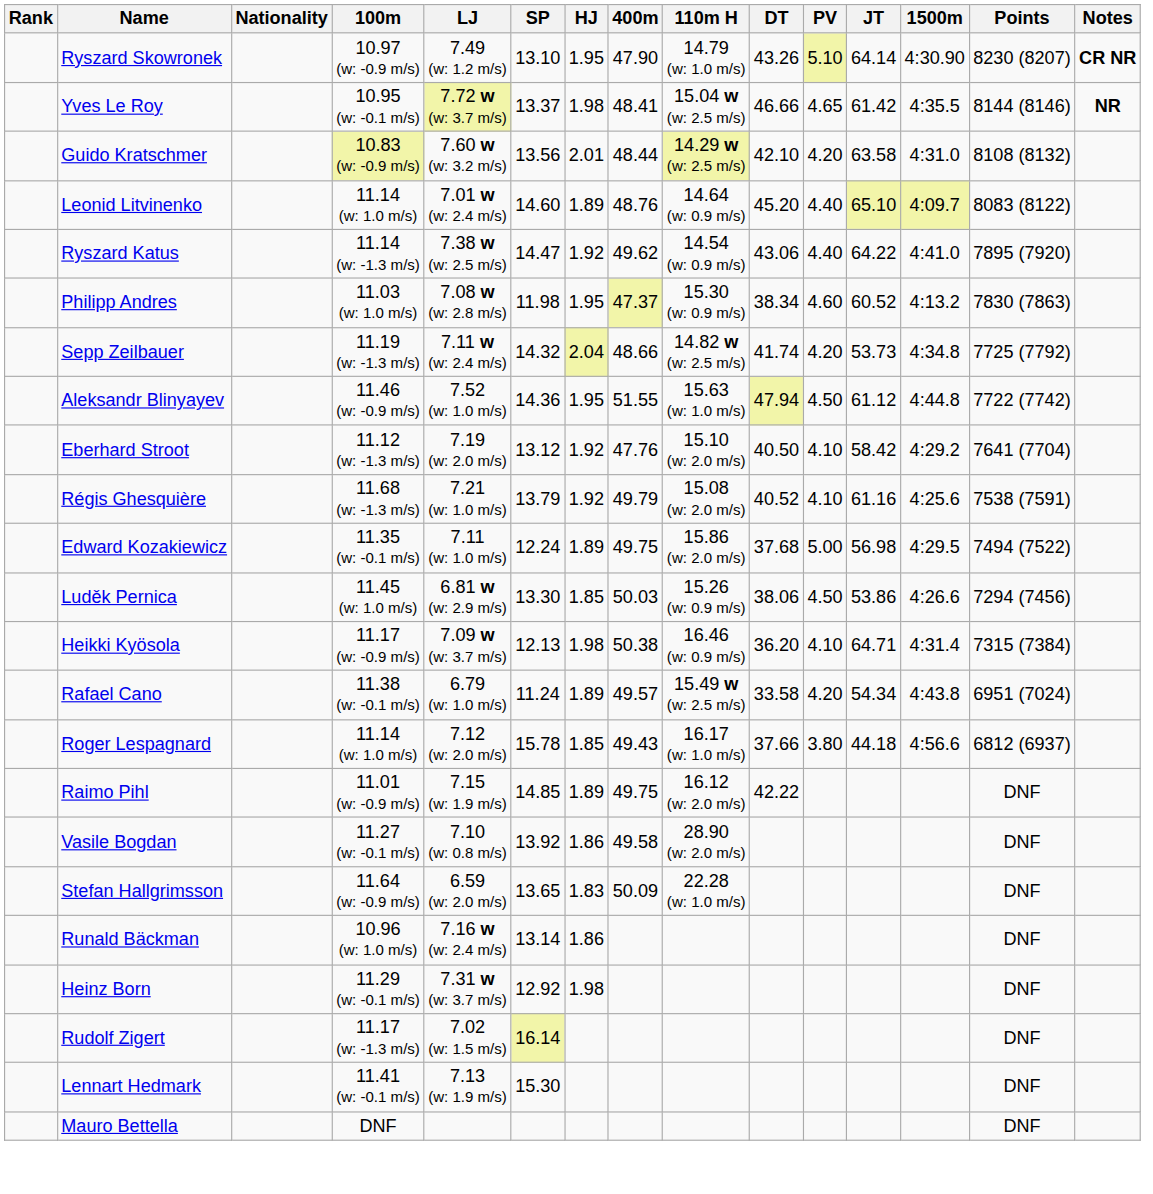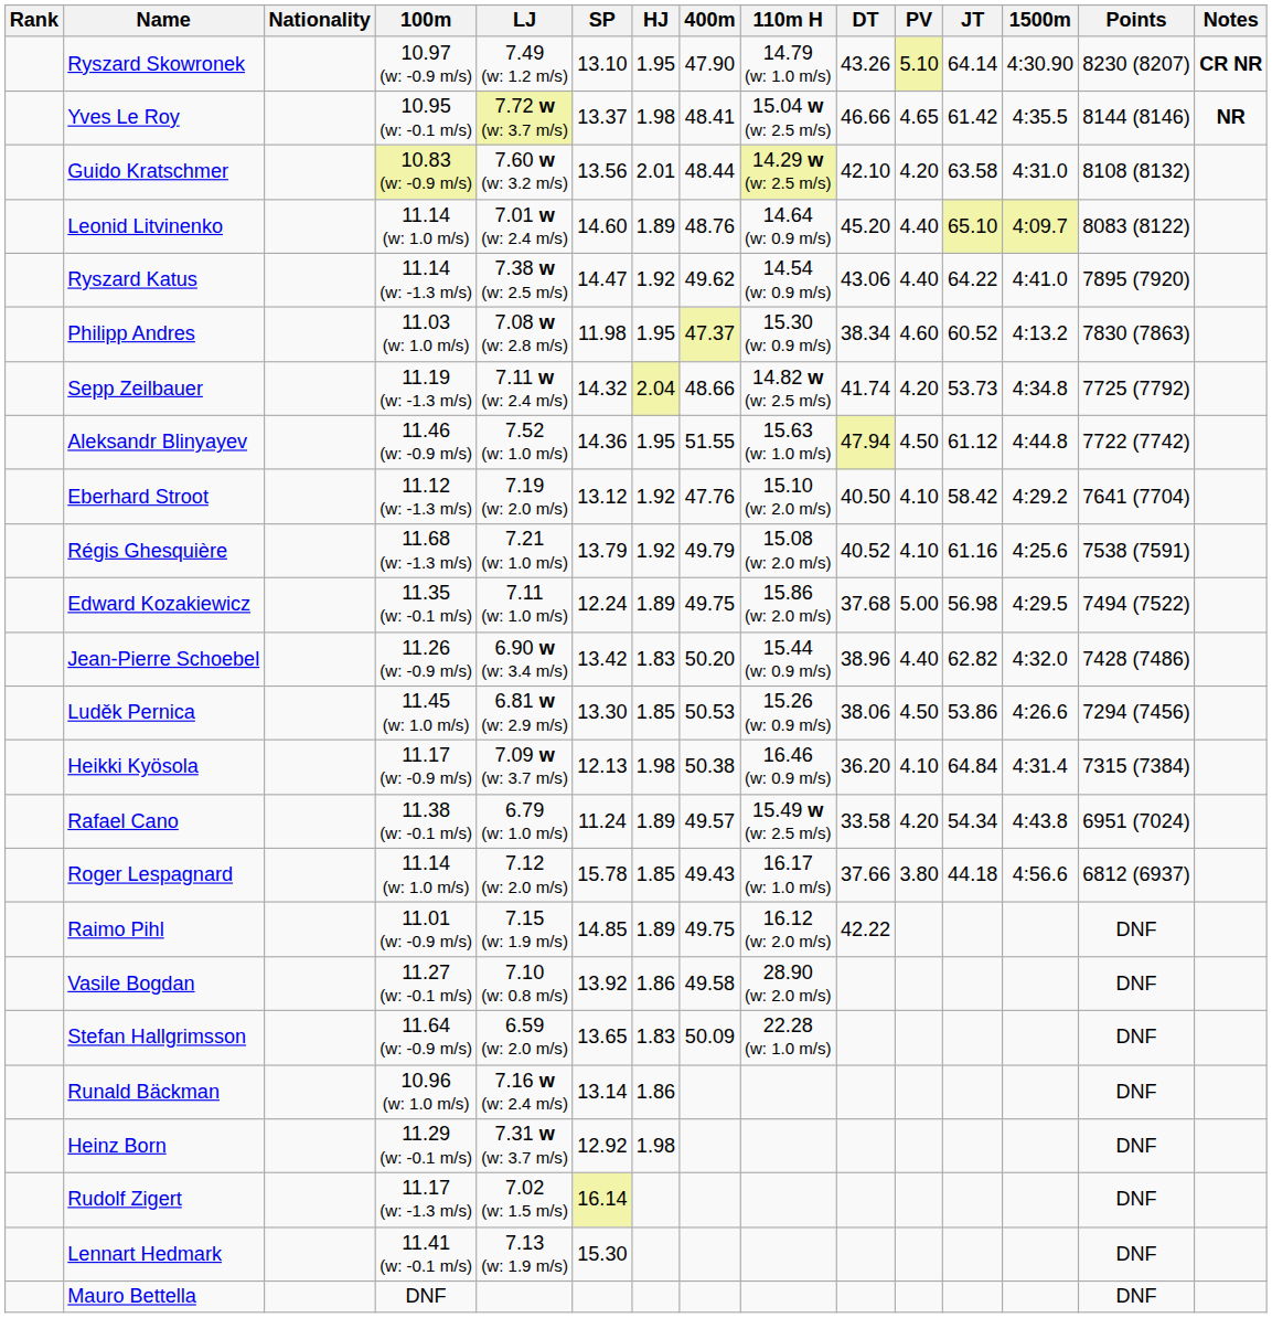 <table class="wikitable sortable" style="text-align:center">
 <tr>
 <th>Rank</th>
 <th>Name</th>
 <th>Nationality</th>
 <th>100m</th>
 <th>LJ</th>
 <th>SP</th>
 <th>HJ</th>
 <th>400m</th>
 <th>110m H</th>
 <th>DT</th>
 <th>PV</th>
 <th>JT</th>
 <th>1500m</th>
 <th>Points</th>
 <th class="unsortable">Notes</th>
 </tr>
 <tr>
 <td></td>
 <td align=left><a href='#'>Ryszard Skowronek</a></td>
 <td align=left></td>
 <td>10.97<br><small>(w: -0.9 m/s)</small></td>
 <td>7.49<br><small>(w: 1.2 m/s)</small></td>
 <td>13.10</td>
 <td>1.95</td>
 <td>47.90</td>
 <td>14.79<br><small>(w: 1.0 m/s)</small></td>
 <td>43.26</td>
 <td bgcolor=#F2F5A9>5.10</td>
 <td>64.14</td>
 <td>4:30.90</td>
 <td>8230 (8207)</td>
 <td><strong>CR NR</strong></td>
 </tr>
 <tr>
 <td></td>
 <td align=left><a href='#'>Yves Le Roy</a></td>
 <td align=left></td>
 <td>10.95<br><small>(w: -0.1 m/s)</small></td>
 <td bgcolor=#F2F5A9>7.72 <strong>w</strong><br><small>(w: 3.7 m/s)</small></td>
 <td>13.37</td>
 <td>1.98</td>
 <td>48.41</td>
 <td>15.04 <strong>w</strong><br><small>(w: 2.5 m/s)</small></td>
 <td>46.66</td>
 <td>4.65</td>
 <td>61.42</td>
 <td>4:35.5</td>
 <td>8144 (8146)</td>
 <td><strong>NR</strong></td>
 </tr>
 <tr>
 <td></td>
 <td align=left><a href='#'>Guido Kratschmer</a></td>
 <td align=left></td>
 <td bgcolor=#F2F5A9>10.83<br><small>(w: -0.9 m/s)</small></td>
 <td>7.60 <strong>w</strong><br><small>(w: 3.2 m/s)</small></td>
 <td>13.56</td>
 <td>2.01</td>
 <td>48.44</td>
 <td bgcolor=#F2F5A9>14.29 <strong>w</strong><br><small>(w: 2.5 m/s)</small></td>
 <td>42.10</td>
 <td>4.20</td>
 <td>63.58</td>
 <td>4:31.0</td>
 <td>8108 (8132)</td>
 <td></td>
 </tr>
 <tr>
 <td></td>
 <td align=left><a href='#'>Leonid Litvinenko</a></td>
 <td align=left></td>
 <td>11.14<br><small>(w: 1.0 m/s)</small></td>
 <td>7.01 <strong>w</strong><br><small>(w: 2.4 m/s)</small></td>
 <td>14.60</td>
 <td>1.89</td>
 <td>48.76</td>
 <td>14.64<br><small>(w: 0.9 m/s)</small></td>
 <td>45.20</td>
 <td>4.40</td>
 <td bgcolor=#F2F5A9>65.10</td>
 <td bgcolor=#F2F5A9>4:09.7</td>
 <td>8083 (8122)</td>
 <td></td>
 </tr>
 <tr>
 <td></td>
 <td align=left><a href='#'>Ryszard Katus</a></td>
 <td align=left></td>
 <td>11.14<br><small>(w: -1.3 m/s)</small></td>
 <td>7.38 <strong>w</strong><br><small>(w: 2.5 m/s)</small></td>
 <td>14.47</td>
 <td>1.92</td>
 <td>49.62</td>
 <td>14.54<br><small>(w: 0.9 m/s)</small></td>
 <td>43.06</td>
 <td>4.40</td>
 <td>64.22</td>
 <td>4:41.0</td>
 <td>7895 (7920)</td>
 <td></td>
 </tr>
 <tr>
 <td></td>
 <td align=left><a href='#'>Philipp Andres</a></td>
 <td align=left></td>
 <td>11.03<br><small>(w: 1.0 m/s)</small></td>
 <td>7.08 <strong>w</strong><br><small>(w: 2.8 m/s)</small></td>
 <td>11.98</td>
 <td>1.95</td>
 <td bgcolor=#F2F5A9>47.37</td>
 <td>15.30<br><small>(w: 0.9 m/s)</small></td>
 <td>38.34</td>
 <td>4.60</td>
 <td>60.52</td>
 <td>4:13.2</td>
 <td>7830 (7863)</td>
 <td></td>
 </tr>
 <tr>
 <td></td>
 <td align=left><a href='#'>Sepp Zeilbauer</a></td>
 <td align=left></td>
 <td>11.19<br><small>(w: -1.3 m/s)</small></td>
 <td>7.11 <strong>w</strong><br><small>(w: 2.4 m/s)</small></td>
 <td>14.32</td>
 <td bgcolor=#F2F5A9>2.04</td>
 <td>48.66</td>
 <td>14.82 <strong>w</strong><br><small>(w: 2.5 m/s)</small></td>
 <td>41.74</td>
 <td>4.20</td>
 <td>53.73</td>
 <td>4:34.8</td>
 <td>7725 (7792)</td>
 <td></td>
 </tr>
 <tr>
 <td></td>
 <td align=left><a href='#'>Aleksandr Blinyayev</a></td>
 <td align=left></td>
 <td>11.46<br><small>(w: -0.9 m/s)</small></td>
 <td>7.52<br><small>(w: 1.0 m/s)</small></td>
 <td>14.36</td>
 <td>1.95</td>
 <td>51.55</td>
 <td>15.63<br><small>(w: 1.0 m/s)</small></td>
 <td bgcolor=#F2F5A9>47.94</td>
 <td>4.50</td>
 <td>61.12</td>
 <td>4:44.8</td>
 <td>7722 (7742)</td>
 <td></td>
 </tr>
 <tr>
 <td></td>
 <td align=left><a href='#'>Eberhard Stroot</a></td>
 <td align=left></td>
 <td>11.12<br><small>(w: -1.3 m/s)</small></td>
 <td>7.19<br><small>(w: 2.0 m/s)</small></td>
 <td>13.12</td>
 <td>1.92</td>
 <td>47.76</td>
 <td>15.10<br><small>(w: 2.0 m/s)</small></td>
 <td>40.50</td>
 <td>4.10</td>
 <td>58.42</td>
 <td>4:29.2</td>
 <td>7641 (7704)</td>
 <td></td>
 </tr>
 <tr>
 <td></td>
 <td align=left><a href='#'>Régis Ghesquière</a></td>
 <td align=left></td>
 <td>11.68<br><small>(w: -1.3 m/s)</small></td>
 <td>7.21<br><small>(w: 1.0 m/s)</small></td>
 <td>13.79</td>
 <td>1.92</td>
 <td>49.79</td>
 <td>15.08<br><small>(w: 2.0 m/s)</small></td>
 <td>40.52</td>
 <td>4.10</td>
 <td>61.16</td>
 <td>4:25.6</td>
 <td>7538 (7591)</td>
 <td></td>
 </tr>
 <tr>
 <td></td>
 <td align=left><a href='#'>Edward Kozakiewicz</a></td>
 <td align=left></td>
 <td>11.35<br><small>(w: -0.1 m/s)</small></td>
 <td>7.11<br><small>(w: 1.0 m/s)</small></td>
 <td>12.24</td>
 <td>1.89</td>
 <td>49.75</td>
 <td>15.86<br><small>(w: 2.0 m/s)</small></td>
 <td>37.68</td>
 <td>5.00</td>
 <td>56.98</td>
 <td>4:29.5</td>
 <td>7494 (7522)</td>
 <td></td>
 </tr>
 <tr>
 <td></td>
+<td align=left><a href='#'>Jean-Pierre Schoebel</a></td>
+<td align=left></td>
+<td>11.26<br><small>(w: -0.9 m/s)</small></td>
+<td>6.90 <strong>w</strong><br><small>(w: 3.4 m/s)</small></td>
+<td>13.42</td>
+<td>1.83</td>
+<td>50.20</td>
+<td>15.44<br><small>(w: 0.9 m/s)</small></td>
+<td>38.96</td>
+<td>4.40</td>
+<td>62.82</td>
+<td>4:32.0</td>
+<td>7428 (7486)</td>
+<td></td>
+</tr>
+<tr>
+<td></td>
 <td align=left><a href='#'>Luděk Pernica</a></td>
 <td align=left></td>
 <td>11.45<br><small>(w: 1.0 m/s)</small></td>
 <td>6.81 <strong>w</strong><br><small>(w: 2.9 m/s)</small></td>
 <td>13.30</td>
 <td>1.85</td>
-<td>50.03</td>
+<td>50.53</td>
 <td>15.26<br><small>(w: 0.9 m/s)</small></td>
 <td>38.06</td>
 <td>4.50</td>
 <td>53.86</td>
 <td>4:26.6</td>
 <td>7294 (7456)</td>
 <td></td>
 </tr>
 <tr>
 <td></td>
 <td align=left><a href='#'>Heikki Kyösola</a></td>
 <td align=left></td>
 <td>11.17<br><small>(w: -0.9 m/s)</small></td>
 <td>7.09 <strong>w</strong><br><small>(w: 3.7 m/s)</small></td>
 <td>12.13</td>
 <td>1.98</td>
 <td>50.38</td>
 <td>16.46<br><small>(w: 0.9 m/s)</small></td>
 <td>36.20</td>
 <td>4.10</td>
-<td>64.71</td>
+<td>64.84</td>
 <td>4:31.4</td>
 <td>7315 (7384)</td>
 <td></td>
 </tr>
 <tr>
 <td></td>
 <td align=left><a href='#'>Rafael Cano</a></td>
 <td align=left></td>
 <td>11.38<br><small>(w: -0.1 m/s)</small></td>
 <td>6.79<br><small>(w: 1.0 m/s)</small></td>
 <td>11.24</td>
 <td>1.89</td>
 <td>49.57</td>
 <td>15.49 <strong>w</strong><br><small>(w: 2.5 m/s)</small></td>
 <td>33.58</td>
 <td>4.20</td>
 <td>54.34</td>
 <td>4:43.8</td>
 <td>6951 (7024)</td>
 <td></td>
 </tr>
 <tr>
 <td></td>
 <td align=left><a href='#'>Roger Lespagnard</a></td>
 <td align=left></td>
 <td>11.14<br><small>(w: 1.0 m/s)</small></td>
 <td>7.12<br><small>(w: 2.0 m/s)</small></td>
 <td>15.78</td>
 <td>1.85</td>
 <td>49.43</td>
 <td>16.17<br><small>(w: 1.0 m/s)</small></td>
 <td>37.66</td>
 <td>3.80</td>
 <td>44.18</td>
 <td>4:56.6</td>
 <td>6812 (6937)</td>
 <td></td>
 </tr>
 <tr>
 <td></td>
 <td align=left><a href='#'>Raimo Pihl</a></td>
 <td align=left></td>
 <td>11.01<br><small>(w: -0.9 m/s)</small></td>
 <td>7.15<br><small>(w: 1.9 m/s)</small></td>
 <td>14.85</td>
 <td>1.89</td>
 <td>49.75</td>
 <td>16.12<br><small>(w: 2.0 m/s)</small></td>
 <td>42.22</td>
 <td></td>
 <td></td>
 <td></td>
 <td>DNF</td>
 <td></td>
 </tr>
 <tr>
 <td></td>
 <td align=left><a href='#'>Vasile Bogdan</a></td>
 <td align=left></td>
 <td>11.27<br><small>(w: -0.1 m/s)</small></td>
 <td>7.10<br><small>(w: 0.8 m/s)</small></td>
 <td>13.92</td>
 <td>1.86</td>
 <td>49.58</td>
 <td>28.90<br><small>(w: 2.0 m/s)</small></td>
 <td></td>
 <td></td>
 <td></td>
 <td></td>
 <td>DNF</td>
 <td></td>
 </tr>
 <tr>
 <td></td>
 <td align=left><a href='#'>Stefan Hallgrimsson</a></td>
 <td align=left></td>
 <td>11.64<br><small>(w: -0.9 m/s)</small></td>
 <td>6.59<br><small>(w: 2.0 m/s)</small></td>
 <td>13.65</td>
 <td>1.83</td>
 <td>50.09</td>
 <td>22.28<br><small>(w: 1.0 m/s)</small></td>
 <td></td>
 <td></td>
 <td></td>
 <td></td>
 <td>DNF</td>
 <td></td>
 </tr>
 <tr>
 <td></td>
 <td align=left><a href='#'>Runald Bäckman</a></td>
 <td align=left></td>
 <td>10.96<br><small>(w: 1.0 m/s)</small></td>
 <td>7.16 <strong>w</strong><br><small>(w: 2.4 m/s)</small></td>
 <td>13.14</td>
 <td>1.86</td>
 <td></td>
 <td></td>
 <td></td>
 <td></td>
 <td></td>
 <td></td>
 <td>DNF</td>
 <td></td>
 </tr>
 <tr>
 <td></td>
 <td align=left><a href='#'>Heinz Born</a></td>
 <td align=left></td>
 <td>11.29<br><small>(w: -0.1 m/s)</small></td>
 <td>7.31 <strong>w</strong><br><small>(w: 3.7 m/s)</small></td>
 <td>12.92</td>
 <td>1.98</td>
 <td></td>
 <td></td>
 <td></td>
 <td></td>
 <td></td>
 <td></td>
 <td>DNF</td>
 <td></td>
 </tr>
 <tr>
 <td></td>
 <td align=left><a href='#'>Rudolf Zigert</a></td>
 <td align=left></td>
 <td>11.17<br><small>(w: -1.3 m/s)</small></td>
 <td>7.02<br><small>(w: 1.5 m/s)</small></td>
 <td bgcolor=#F2F5A9>16.14</td>
 <td></td>
 <td></td>
 <td></td>
 <td></td>
 <td></td>
 <td></td>
 <td></td>
 <td>DNF</td>
 <td></td>
 </tr>
 <tr>
 <td></td>
 <td align=left><a href='#'>Lennart Hedmark</a></td>
 <td align=left></td>
 <td>11.41<br><small>(w: -0.1 m/s)</small></td>
 <td>7.13<br><small>(w: 1.9 m/s)</small></td>
 <td>15.30</td>
 <td></td>
 <td></td>
 <td></td>
 <td></td>
 <td></td>
 <td></td>
 <td></td>
 <td>DNF</td>
 <td></td>
 </tr>
 <tr>
 <td></td>
 <td align=left><a href='#'>Mauro Bettella</a></td>
 <td align=left></td>
 <td>DNF</td>
 <td></td>
 <td></td>
 <td></td>
 <td></td>
 <td></td>
 <td></td>
 <td></td>
 <td></td>
 <td></td>
 <td>DNF</td>
 <td></td>
 </tr>
 </table>
